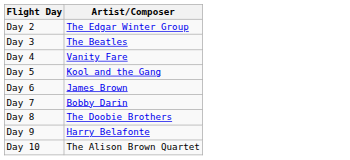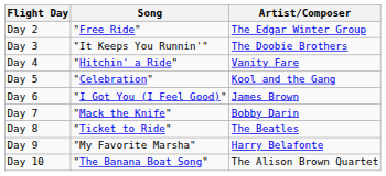 <table class="wikitable">
 <tr>
 <th>Flight Day</th>
+<th>Song</th>
 <th>Artist/Composer</th>
 </tr>
 <tr>
 <td>Day 2</td>
+<td>"<a href='#'>Free Ride</a>"</td>
 <td><a href='#'>The Edgar Winter Group</a></td>
 </tr>
 <tr>
 <td>Day 3</td>
-<td><a href='#'>The Beatles</a></td>
+<td>"It Keeps You Runnin'"</td>
+<td><a href='#'>The Doobie Brothers</a></td>
 </tr>
 <tr>
 <td>Day 4</td>
+<td>"<a href='#'>Hitchin' a Ride</a>"</td>
 <td><a href='#'>Vanity Fare</a></td>
 </tr>
 <tr>
 <td>Day 5</td>
+<td>"<a href='#'>Celebration</a>"</td>
 <td><a href='#'>Kool and the Gang</a></td>
 </tr>
 <tr>
 <td>Day 6</td>
+<td>"<a href='#'>I Got You (I Feel Good)</a>"</td>
 <td><a href='#'>James Brown</a></td>
 </tr>
 <tr>
 <td>Day 7</td>
+<td>"<a href='#'>Mack the Knife</a>"</td>
 <td><a href='#'>Bobby Darin</a></td>
 </tr>
 <tr>
 <td>Day 8</td>
-<td><a href='#'>The Doobie Brothers</a></td>
+<td>"<a href='#'>Ticket to Ride</a>"</td>
+<td><a href='#'>The Beatles</a></td>
 </tr>
 <tr>
 <td>Day 9</td>
+<td>"My Favorite Marsha"</td>
 <td><a href='#'>Harry Belafonte</a></td>
 </tr>
 <tr>
 <td>Day 10</td>
+<td>"<a href='#'>The Banana Boat Song</a>"</td>
 <td>The Alison Brown Quartet</td>
 </tr>
 </table>
